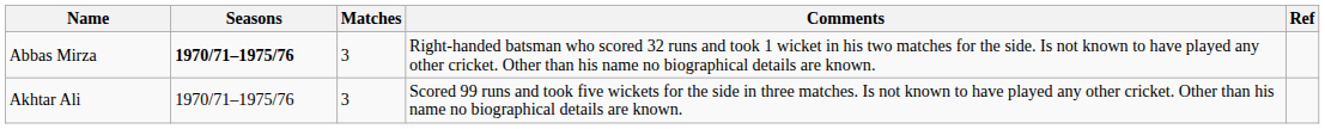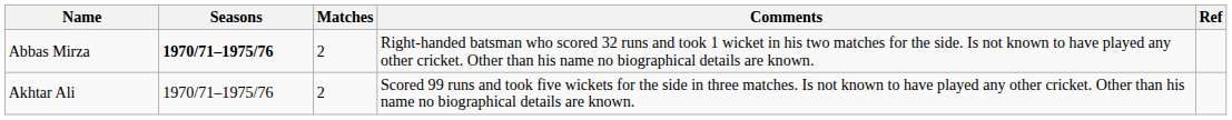 <table class="wikitable">
 <tr>
 <th style="width:150px">Name</th>
 <th style="width:150px">Seasons</th>
 <th>Matches</th>
 <th>Comments</th>
 <th>Ref</th>
 </tr>
 <tr>
 <td>Abbas Mirza</td>
 <td><strong>1970/71–1975/76</strong></td>
-<td>3</td>
+<td>2</td>
 <td>Right-handed batsman who scored 32 runs and took 1 wicket in his two matches for the side. Is not known to have played any other cricket. Other than his name no biographical details are known.</td>
 <td></td>
 </tr>
 <tr>
 <td>Akhtar Ali</td>
 <td>1970/71–1975/76</td>
-<td>3</td>
+<td>2</td>
 <td>Scored 99 runs and took five wickets for the side in three matches. Is not known to have played any other cricket. Other than his name no biographical details are known.</td>
 <td></td>
 </tr>
 </table>
